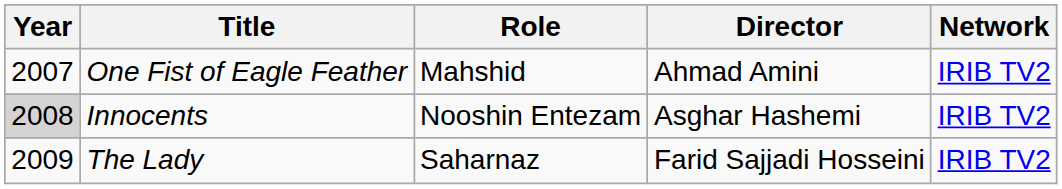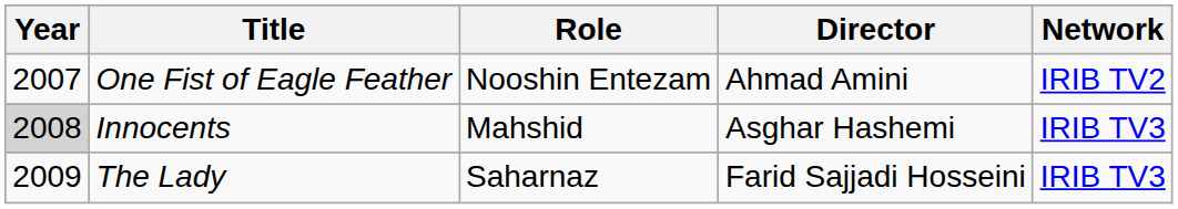 <table class="wikitable sortable">
 <tr>
 <th>Year</th>
 <th>Title</th>
 <th>Role</th>
 <th>Director</th>
 <th>Network</th>
 </tr>
 <tr>
 <td>2007</td>
 <td><em>One Fist of Eagle Feather</em></td>
-<td>Mahshid</td>
+<td>Nooshin Entezam</td>
 <td>Ahmad Amini</td>
 <td><a href='#'>IRIB TV2</a></td>
 </tr>
 <tr>
 <td style="background: lightgrey;">2008</td>
 <td><em>Innocents</em></td>
-<td>Nooshin Entezam</td>
+<td>Mahshid</td>
 <td>Asghar Hashemi</td>
-<td><a href='#'>IRIB TV2</a></td>
+<td><a href='#'>IRIB TV3</a></td>
 </tr>
 <tr>
 <td>2009</td>
 <td><em>The Lady</em></td>
 <td>Saharnaz</td>
 <td>Farid Sajjadi Hosseini</td>
-<td><a href='#'>IRIB TV2</a></td>
+<td><a href='#'>IRIB TV3</a></td>
 </tr>
 </table>
